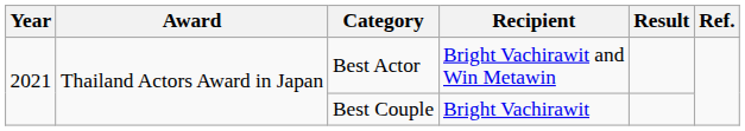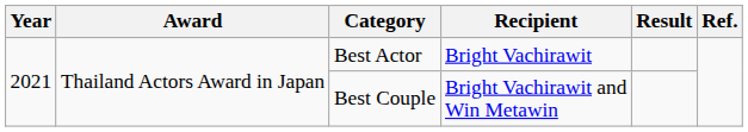 <table class="wikitable">
 <tr>
 <th>Year</th>
 <th>Award</th>
 <th>Category</th>
 <th>Recipient</th>
 <th>Result</th>
 <th>Ref.</th>
 </tr>
 <tr>
 <td rowspan=2>2021</td>
 <td rowspan=2>Thailand Actors Award in Japan</td>
 <td>Best Actor</td>
-<td><a href='#'>Bright Vachirawit</a> and <br><a href='#'>Win Metawin</a></td>
+<td><a href='#'>Bright Vachirawit</a></td>
 <td></td>
 <td rowspan=2 style="text-align:center"></td>
 </tr>
 <tr>
 <td>Best Couple</td>
-<td><a href='#'>Bright Vachirawit</a></td>
+<td><a href='#'>Bright Vachirawit</a> and <br><a href='#'>Win Metawin</a></td>
 <td></td>
 </tr>
 </table>
